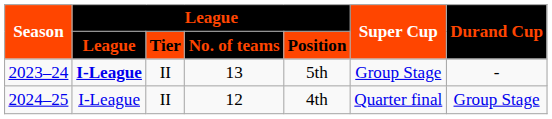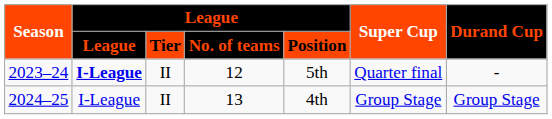 <table class="wikitable" style="text-align:center;border:1px solid #FF4500;">
 <tr>
 <th scope="col" rowspan="2" style="background:#FF4500; color:#FFFFFF; text-align:center;">Season</th>
 <th colspan="4" class="unsortable" style="background:#000000; color:#FF4500; text-align:center;">League</th>
 <th scope="col" rowspan="2" style="background:#FF4500; color:#FFFFFF; text-align:center;">Super Cup</th>
 <th scope="col" rowspan="2" style="background:#000000; color:#FF4500; text-align:center;">Durand Cup</th>
 </tr>
 <tr>
 <th colspan="1" style="background:#000000; color:#FF4500; text-align:center;">League</th>
 <th colspan="1" style="background:#FF4500; color:#000000; text-align:center;">Tier</th>
 <th colspan="1" style="background:#000000; color:#FF4500; text-align:center;">No. of teams</th>
 <th colspan="1" style="background:#FF4500; color:#000000; text-align:center;">Position</th>
 </tr>
 <tr>
 <td><a href='#'>2023–24</a></td>
 <td><strong><a href='#'>I-League</a></strong></td>
 <td>II</td>
-<td>13</td>
+<td>12</td>
 <td>5th</td>
-<td><a href='#'>Group Stage</a></td>
+<td><a href='#'>Quarter final</a></td>
 <td>-</td>
 </tr>
 <tr>
 <td><a href='#'>2024–25</a></td>
 <td><a href='#'>I-League</a></td>
 <td>II</td>
-<td>12</td>
+<td>13</td>
 <td>4th</td>
-<td><a href='#'>Quarter final</a></td>
+<td><a href='#'>Group Stage</a></td>
 <td><a href='#'>Group Stage</a></td>
 </tr>
 </table>
